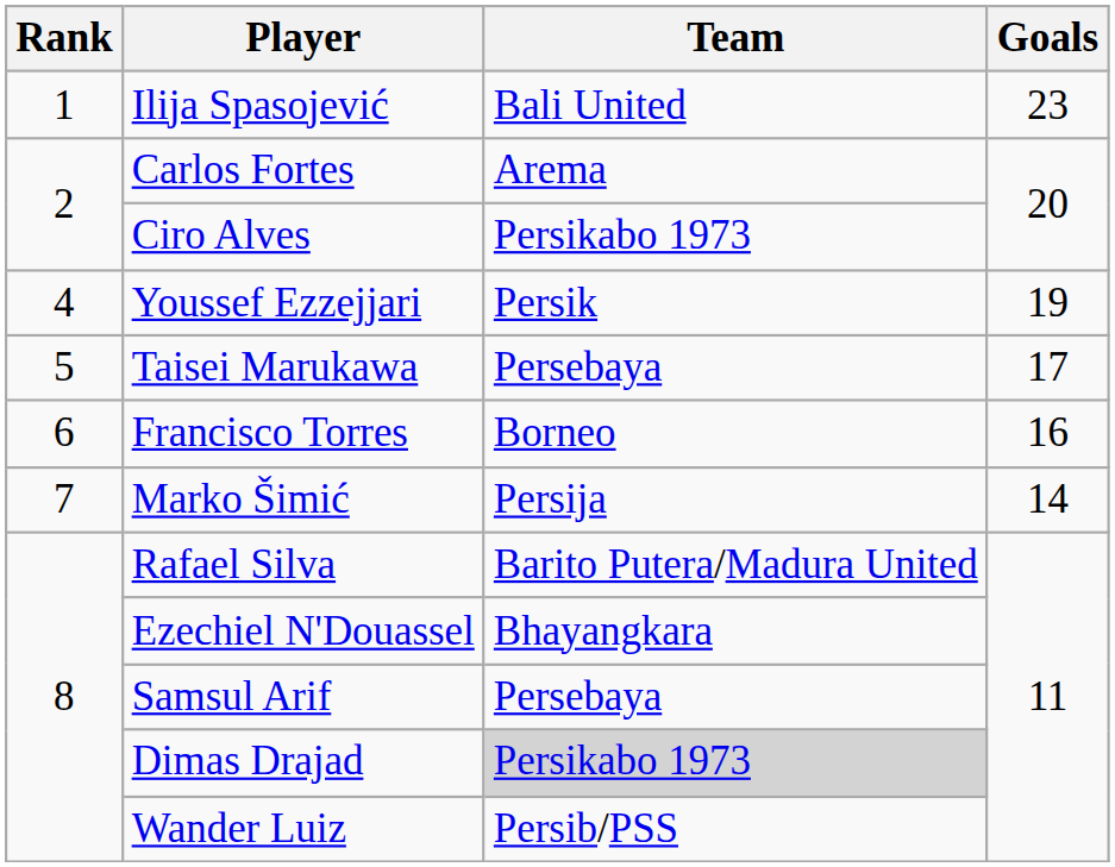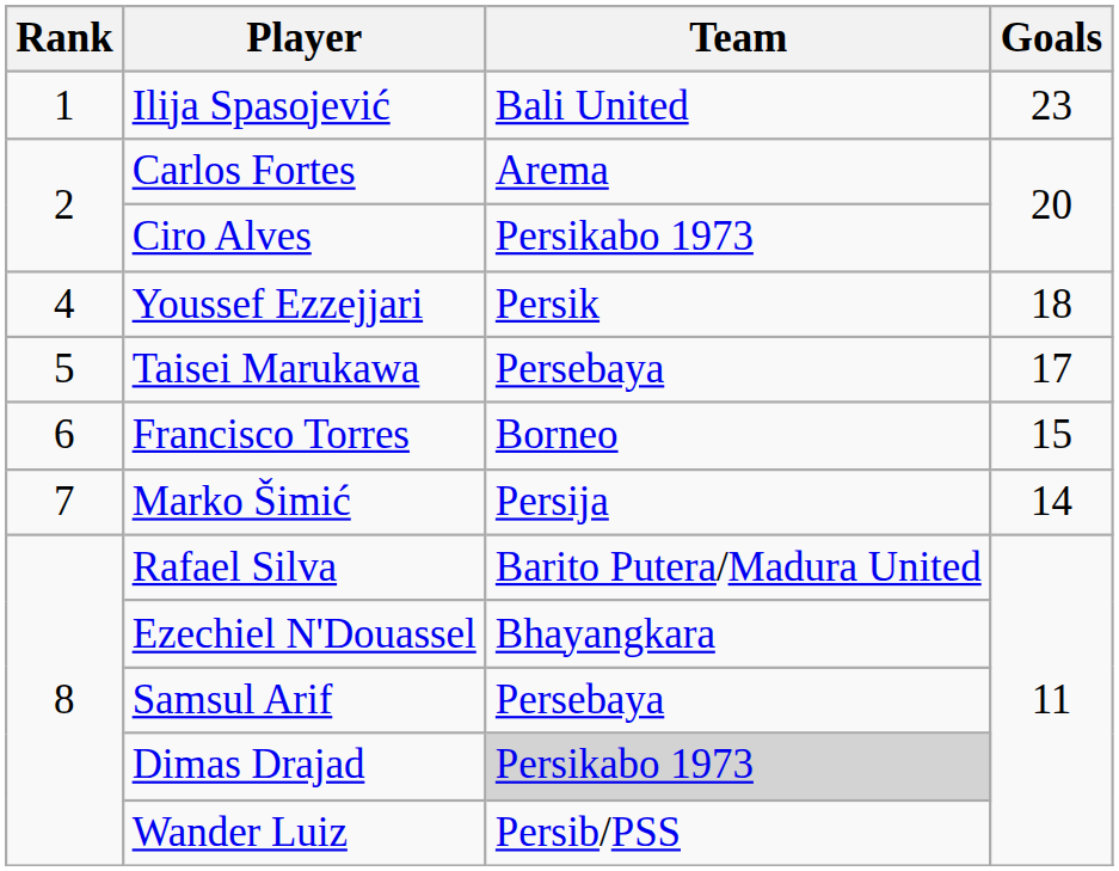 <table class="wikitable" style="text-align:center">
 <tr>
 <th>Rank</th>
 <th>Player</th>
 <th>Team</th>
 <th>Goals</th>
 </tr>
 <tr>
 <td>1</td>
 <td align="left"> <a href='#'>Ilija Spasojević</a></td>
 <td align="left"><a href='#'>Bali United</a></td>
 <td>23</td>
 </tr>
 <tr>
 <td rowspan="2">2</td>
 <td align="left"> <a href='#'>Carlos Fortes</a></td>
 <td align="left"><a href='#'>Arema</a></td>
 <td rowspan="2">20</td>
 </tr>
 <tr>
 <td align="left"> <a href='#'>Ciro Alves</a></td>
 <td align="left"><a href='#'>Persikabo 1973</a></td>
 </tr>
 <tr>
 <td>4</td>
 <td align="left"> <a href='#'>Youssef Ezzejjari</a></td>
 <td align="left"><a href='#'>Persik</a></td>
-<td>19</td>
+<td>18</td>
 </tr>
 <tr>
 <td>5</td>
 <td align="left"> <a href='#'>Taisei Marukawa</a></td>
 <td align="left"><a href='#'>Persebaya</a></td>
 <td>17</td>
 </tr>
 <tr>
 <td>6</td>
 <td align="left"> <a href='#'>Francisco Torres</a></td>
 <td align="left"><a href='#'>Borneo</a></td>
-<td>16</td>
+<td>15</td>
 </tr>
 <tr>
 <td>7</td>
 <td align="left"> <a href='#'>Marko Šimić</a></td>
 <td align="left"><a href='#'>Persija</a></td>
 <td>14</td>
 </tr>
 <tr>
 <td rowspan="5">8</td>
 <td align="left"> <a href='#'>Rafael Silva</a></td>
 <td align="left"><a href='#'>Barito Putera</a>/<a href='#'>Madura United</a></td>
 <td rowspan="5">11</td>
 </tr>
 <tr>
 <td align="left"> <a href='#'>Ezechiel N'Douassel</a></td>
 <td align="left"><a href='#'>Bhayangkara</a></td>
 </tr>
 <tr>
 <td align="left"> <a href='#'>Samsul Arif</a></td>
 <td align="left"><a href='#'>Persebaya</a></td>
 </tr>
 <tr>
 <td align="left"> <a href='#'>Dimas Drajad</a></td>
 <td align="left" style="background: lightgrey;"><a href='#'>Persikabo 1973</a></td>
 </tr>
 <tr>
 <td align="left"> <a href='#'>Wander Luiz</a></td>
 <td align="left"><a href='#'>Persib</a>/<a href='#'>PSS</a></td>
 </tr>
 </table>
